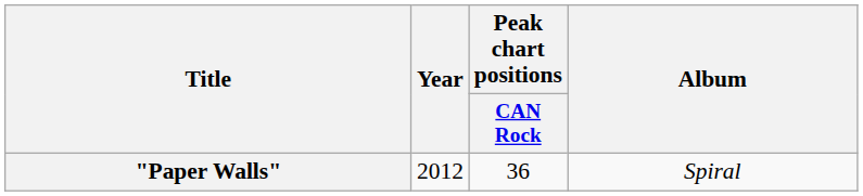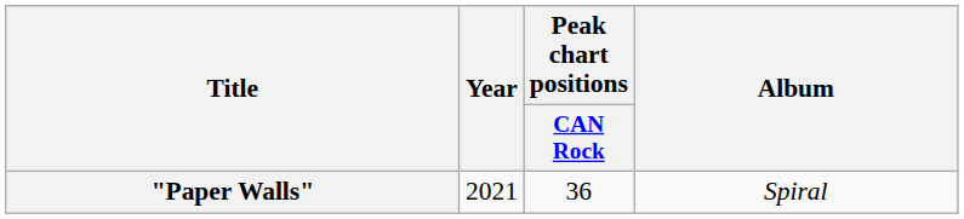 <table class="wikitable plainrowheaders" style="text-align:center;">
 <tr>
 <th scope="col" rowspan="2" style="width:17em;">Title</th>
 <th scope="col" rowspan="2" style="width:1em;">Year</th>
 <th scope="col" colspan="1">Peak chart positions</th>
 <th scope="col" rowspan="2" style="width:12em;">Album</th>
 </tr>
 <tr>
 <th scope="col" style="width:2.5em;font-size:90%;"><a href='#'>CAN<br>Rock</a><br></th>
 </tr>
 <tr>
 <th scope="row">"Paper Walls"<br></th>
-<td>2012</td>
+<td>2021</td>
 <td>36</td>
 <td align="center"><em>Spiral</em></td>
 </tr>
 </table>
